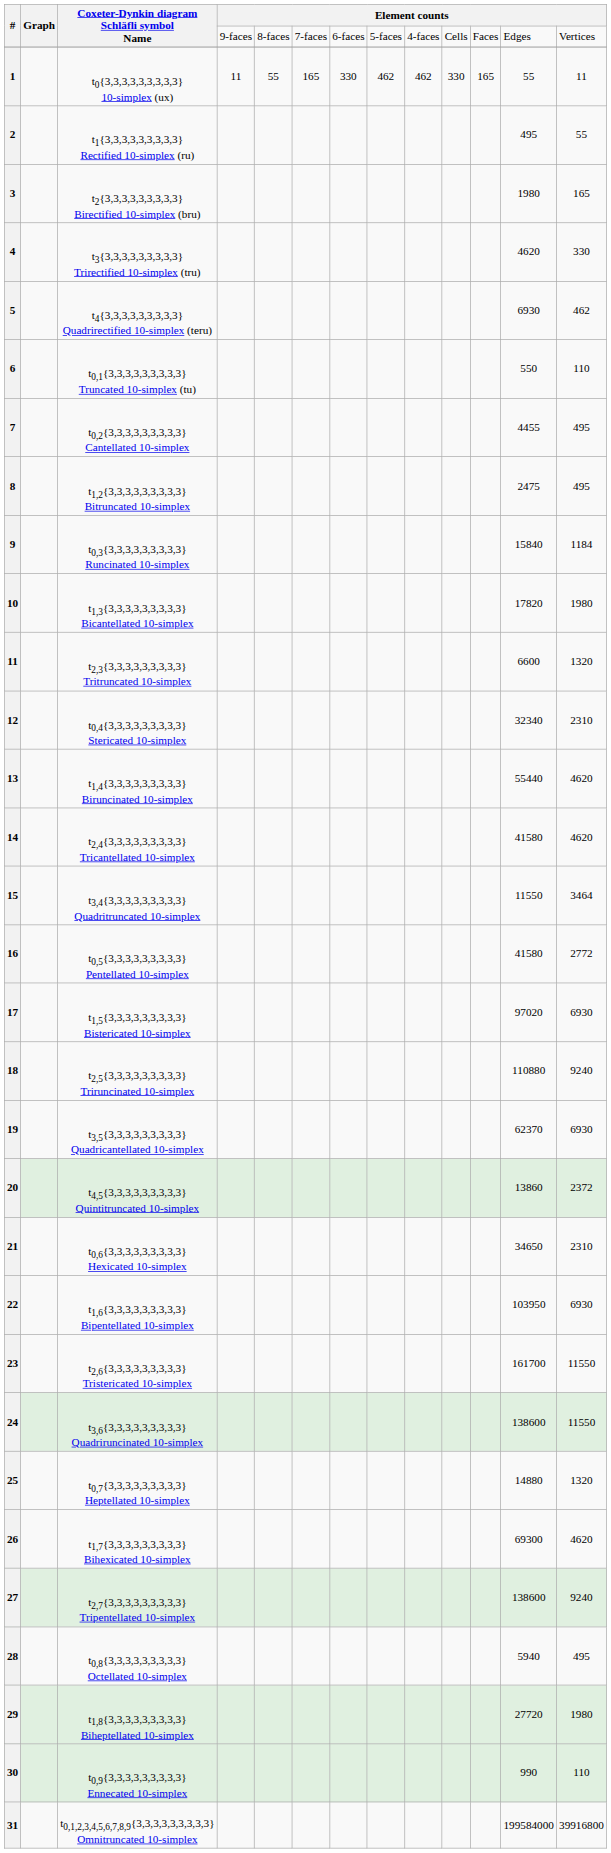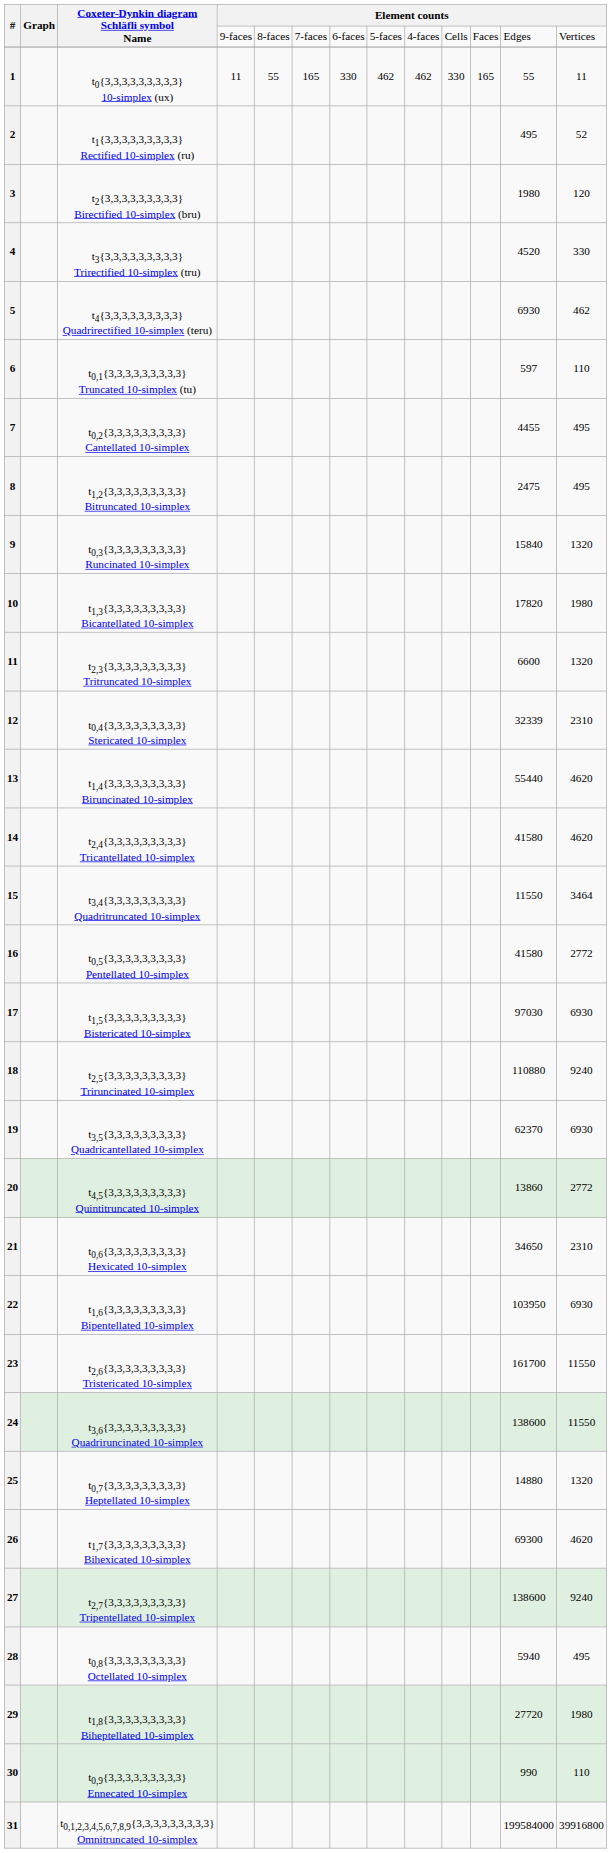 <table class="wikitable">
 <tr>
 <th rowspan=2>#</th>
 <th rowspan=2>Graph</th>
 <th rowspan=2><a href='#'>Coxeter-Dynkin diagram</a><br><a href='#'>Schläfli symbol</a><br>Name</th>
 <th colspan=10>Element counts</th>
 </tr>
 <tr>
 <td>9-faces</td>
 <td>8-faces</td>
 <td>7-faces</td>
 <td>6-faces</td>
 <td>5-faces</td>
 <td>4-faces</td>
 <td>Cells</td>
 <td>Faces</td>
 <td>Edges</td>
 <td>Vertices</td>
 </tr>
 <tr>
 </tr>
 <tr align=center>
 <th>1</th>
 <td></td>
 <td><br><br>t<sub>0</sub>{3,3,3,3,3,3,3,3,3}<br><a href='#'>10-simplex</a> (ux)</td>
 <td>11</td>
 <td>55</td>
 <td>165</td>
 <td>330</td>
 <td>462</td>
 <td>462</td>
 <td>330</td>
 <td>165</td>
 <td>55</td>
 <td>11</td>
 </tr>
 <tr align=center>
 <th>2</th>
 <td></td>
 <td><br><br>t<sub>1</sub>{3,3,3,3,3,3,3,3,3}<br><a href='#'>Rectified 10-simplex</a> (ru)</td>
 <td></td>
 <td></td>
 <td></td>
 <td></td>
 <td></td>
 <td></td>
 <td></td>
 <td></td>
 <td>495</td>
-<td>55</td>
+<td>52</td>
 </tr>
 <tr align=center>
 <th>3</th>
 <td></td>
 <td><br><br>t<sub>2</sub>{3,3,3,3,3,3,3,3,3}<br><a href='#'>Birectified 10-simplex</a> (bru)</td>
 <td></td>
 <td></td>
 <td></td>
 <td></td>
 <td></td>
 <td></td>
 <td></td>
 <td></td>
 <td>1980</td>
-<td>165</td>
+<td>120</td>
 </tr>
 <tr align=center>
 <th>4</th>
 <td></td>
 <td><br><br>t<sub>3</sub>{3,3,3,3,3,3,3,3,3}<br><a href='#'>Trirectified 10-simplex</a> (tru)</td>
 <td></td>
 <td></td>
 <td></td>
 <td></td>
 <td></td>
 <td></td>
 <td></td>
 <td></td>
-<td>4620</td>
+<td>4520</td>
 <td>330</td>
 </tr>
 <tr align=center>
 <th>5</th>
 <td></td>
 <td><br><br>t<sub>4</sub>{3,3,3,3,3,3,3,3,3}<br><a href='#'>Quadrirectified 10-simplex</a> (teru)</td>
 <td></td>
 <td></td>
 <td></td>
 <td></td>
 <td></td>
 <td></td>
 <td></td>
 <td></td>
 <td>6930</td>
 <td>462</td>
 </tr>
 <tr align=center>
 <th>6</th>
 <td></td>
 <td><br><br>t<sub>0,1</sub>{3,3,3,3,3,3,3,3,3}<br><a href='#'>Truncated 10-simplex</a> (tu)</td>
 <td></td>
 <td></td>
 <td></td>
 <td></td>
 <td></td>
 <td></td>
 <td></td>
 <td></td>
-<td>550</td>
+<td>597</td>
 <td>110</td>
 </tr>
 <tr align=center>
 <th>7</th>
 <td></td>
 <td><br><br>t<sub>0,2</sub>{3,3,3,3,3,3,3,3,3}<br><a href='#'>Cantellated 10-simplex</a></td>
 <td></td>
 <td></td>
 <td></td>
 <td></td>
 <td></td>
 <td></td>
 <td></td>
 <td></td>
 <td>4455</td>
 <td>495</td>
 </tr>
 <tr align=center>
 <th>8</th>
 <td></td>
 <td><br><br>t<sub>1,2</sub>{3,3,3,3,3,3,3,3,3}<br><a href='#'>Bitruncated 10-simplex</a></td>
 <td></td>
 <td></td>
 <td></td>
 <td></td>
 <td></td>
 <td></td>
 <td></td>
 <td></td>
 <td>2475</td>
 <td>495</td>
 </tr>
 <tr align=center>
 <th>9</th>
 <td></td>
 <td><br><br>t<sub>0,3</sub>{3,3,3,3,3,3,3,3,3}<br><a href='#'>Runcinated 10-simplex</a></td>
 <td></td>
 <td></td>
 <td></td>
 <td></td>
 <td></td>
 <td></td>
 <td></td>
 <td></td>
 <td>15840</td>
-<td>1184</td>
+<td>1320</td>
 </tr>
 <tr align=center>
 <th>10</th>
 <td></td>
 <td><br><br>t<sub>1,3</sub>{3,3,3,3,3,3,3,3,3}<br><a href='#'>Bicantellated 10-simplex</a></td>
 <td></td>
 <td></td>
 <td></td>
 <td></td>
 <td></td>
 <td></td>
 <td></td>
 <td></td>
 <td>17820</td>
 <td>1980</td>
 </tr>
 <tr align=center>
 <th>11</th>
 <td></td>
 <td><br><br>t<sub>2,3</sub>{3,3,3,3,3,3,3,3,3}<br><a href='#'>Tritruncated 10-simplex</a></td>
 <td></td>
 <td></td>
 <td></td>
 <td></td>
 <td></td>
 <td></td>
 <td></td>
 <td></td>
 <td>6600</td>
 <td>1320</td>
 </tr>
 <tr align=center>
 <th>12</th>
 <td></td>
 <td><br><br>t<sub>0,4</sub>{3,3,3,3,3,3,3,3,3}<br><a href='#'>Stericated 10-simplex</a></td>
 <td></td>
 <td></td>
 <td></td>
 <td></td>
 <td></td>
 <td></td>
 <td></td>
 <td></td>
-<td>32340</td>
+<td>32339</td>
 <td>2310</td>
 </tr>
 <tr align=center>
 <th>13</th>
 <td></td>
 <td><br><br>t<sub>1,4</sub>{3,3,3,3,3,3,3,3,3}<br><a href='#'>Biruncinated 10-simplex</a></td>
 <td></td>
 <td></td>
 <td></td>
 <td></td>
 <td></td>
 <td></td>
 <td></td>
 <td></td>
 <td>55440</td>
 <td>4620</td>
 </tr>
 <tr align=center>
 <th>14</th>
 <td></td>
 <td><br><br>t<sub>2,4</sub>{3,3,3,3,3,3,3,3,3}<br><a href='#'>Tricantellated 10-simplex</a></td>
 <td></td>
 <td></td>
 <td></td>
 <td></td>
 <td></td>
 <td></td>
 <td></td>
 <td></td>
 <td>41580</td>
 <td>4620</td>
 </tr>
 <tr align=center>
 <th>15</th>
 <td></td>
 <td><br><br>t<sub>3,4</sub>{3,3,3,3,3,3,3,3,3}<br><a href='#'>Quadritruncated 10-simplex</a></td>
 <td></td>
 <td></td>
 <td></td>
 <td></td>
 <td></td>
 <td></td>
 <td></td>
 <td></td>
 <td>11550</td>
 <td>3464</td>
 </tr>
 <tr align=center>
 <th>16</th>
 <td></td>
 <td><br><br>t<sub>0,5</sub>{3,3,3,3,3,3,3,3,3}<br><a href='#'>Pentellated 10-simplex</a></td>
 <td></td>
 <td></td>
 <td></td>
 <td></td>
 <td></td>
 <td></td>
 <td></td>
 <td></td>
 <td>41580</td>
 <td>2772</td>
 </tr>
 <tr align=center>
 <th>17</th>
 <td></td>
 <td><br><br>t<sub>1,5</sub>{3,3,3,3,3,3,3,3,3}<br><a href='#'>Bistericated 10-simplex</a></td>
 <td></td>
 <td></td>
 <td></td>
 <td></td>
 <td></td>
 <td></td>
 <td></td>
 <td></td>
-<td>97020</td>
+<td>97030</td>
 <td>6930</td>
 </tr>
 <tr align=center>
 <th>18</th>
 <td></td>
 <td><br><br>t<sub>2,5</sub>{3,3,3,3,3,3,3,3,3}<br><a href='#'>Triruncinated 10-simplex</a></td>
 <td></td>
 <td></td>
 <td></td>
 <td></td>
 <td></td>
 <td></td>
 <td></td>
 <td></td>
 <td>110880</td>
 <td>9240</td>
 </tr>
 <tr align=center>
 <th>19</th>
 <td></td>
 <td><br><br>t<sub>3,5</sub>{3,3,3,3,3,3,3,3,3}<br><a href='#'>Quadricantellated 10-simplex</a></td>
 <td></td>
 <td></td>
 <td></td>
 <td></td>
 <td></td>
 <td></td>
 <td></td>
 <td></td>
 <td>62370</td>
 <td>6930</td>
 </tr>
 <tr align=center BGCOLOR="#e0f0e0">
 <th>20</th>
 <td></td>
 <td><br><br>t<sub>4,5</sub>{3,3,3,3,3,3,3,3,3}<br><a href='#'>Quintitruncated 10-simplex</a></td>
 <td></td>
 <td></td>
 <td></td>
 <td></td>
 <td></td>
 <td></td>
 <td></td>
 <td></td>
 <td>13860</td>
-<td>2372</td>
+<td>2772</td>
 </tr>
 <tr align=center>
 <th>21</th>
 <td></td>
 <td><br><br>t<sub>0,6</sub>{3,3,3,3,3,3,3,3,3}<br><a href='#'>Hexicated 10-simplex</a></td>
 <td></td>
 <td></td>
 <td></td>
 <td></td>
 <td></td>
 <td></td>
 <td></td>
 <td></td>
 <td>34650</td>
 <td>2310</td>
 </tr>
 <tr align=center>
 <th>22</th>
 <td></td>
 <td><br><br>t<sub>1,6</sub>{3,3,3,3,3,3,3,3,3}<br><a href='#'>Bipentellated 10-simplex</a></td>
 <td></td>
 <td></td>
 <td></td>
 <td></td>
 <td></td>
 <td></td>
 <td></td>
 <td></td>
 <td>103950</td>
 <td>6930</td>
 </tr>
 <tr align=center>
 <th>23</th>
 <td></td>
 <td><br><br>t<sub>2,6</sub>{3,3,3,3,3,3,3,3,3}<br><a href='#'>Tristericated 10-simplex</a></td>
 <td></td>
 <td></td>
 <td></td>
 <td></td>
 <td></td>
 <td></td>
 <td></td>
 <td></td>
 <td>161700</td>
 <td>11550</td>
 </tr>
 <tr align=center BGCOLOR="#e0f0e0">
 <th>24</th>
 <td></td>
 <td><br><br>t<sub>3,6</sub>{3,3,3,3,3,3,3,3,3}<br><a href='#'>Quadriruncinated 10-simplex</a></td>
 <td></td>
 <td></td>
 <td></td>
 <td></td>
 <td></td>
 <td></td>
 <td></td>
 <td></td>
 <td>138600</td>
 <td>11550</td>
 </tr>
 <tr align=center>
 <th>25</th>
 <td></td>
 <td><br><br>t<sub>0,7</sub>{3,3,3,3,3,3,3,3,3}<br><a href='#'>Heptellated 10-simplex</a></td>
 <td></td>
 <td></td>
 <td></td>
 <td></td>
 <td></td>
 <td></td>
 <td></td>
 <td></td>
 <td>14880</td>
 <td>1320</td>
 </tr>
 <tr align=center>
 <th>26</th>
 <td></td>
 <td><br><br>t<sub>1,7</sub>{3,3,3,3,3,3,3,3,3}<br><a href='#'>Bihexicated 10-simplex</a></td>
 <td></td>
 <td></td>
 <td></td>
 <td></td>
 <td></td>
 <td></td>
 <td></td>
 <td></td>
 <td>69300</td>
 <td>4620</td>
 </tr>
 <tr align=center BGCOLOR="#e0f0e0">
 <th>27</th>
 <td></td>
 <td><br><br>t<sub>2,7</sub>{3,3,3,3,3,3,3,3,3}<br><a href='#'>Tripentellated 10-simplex</a></td>
 <td></td>
 <td></td>
 <td></td>
 <td></td>
 <td></td>
 <td></td>
 <td></td>
 <td></td>
 <td>138600</td>
 <td>9240</td>
 </tr>
 <tr align=center>
 <th>28</th>
 <td></td>
 <td><br><br>t<sub>0,8</sub>{3,3,3,3,3,3,3,3,3}<br><a href='#'>Octellated 10-simplex</a></td>
 <td></td>
 <td></td>
 <td></td>
 <td></td>
 <td></td>
 <td></td>
 <td></td>
 <td></td>
 <td>5940</td>
 <td>495</td>
 </tr>
 <tr align=center BGCOLOR="#e0f0e0">
 <th>29</th>
 <td></td>
 <td><br><br>t<sub>1,8</sub>{3,3,3,3,3,3,3,3,3}<br><a href='#'>Biheptellated 10-simplex</a></td>
 <td></td>
 <td></td>
 <td></td>
 <td></td>
 <td></td>
 <td></td>
 <td></td>
 <td></td>
 <td>27720</td>
 <td>1980</td>
 </tr>
 <tr align=center BGCOLOR="#e0f0e0">
 <th>30</th>
 <td></td>
 <td><br><br>t<sub>0,9</sub>{3,3,3,3,3,3,3,3,3}<br><a href='#'>Ennecated 10-simplex</a></td>
 <td></td>
 <td></td>
 <td></td>
 <td></td>
 <td></td>
 <td></td>
 <td></td>
 <td></td>
 <td>990</td>
 <td>110</td>
 </tr>
 <tr align=center>
 <th>31</th>
 <td></td>
 <td><br>t<sub>0,1,2,3,4,5,6,7,8,9</sub>{3,3,3,3,3,3,3,3,3}<br><a href='#'>Omnitruncated 10-simplex</a></td>
 <td></td>
 <td></td>
 <td></td>
 <td></td>
 <td></td>
 <td></td>
 <td></td>
 <td></td>
 <td>199584000</td>
 <td>39916800</td>
 </tr>
 </table>
